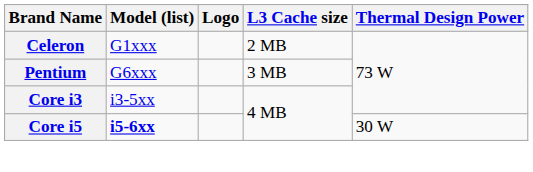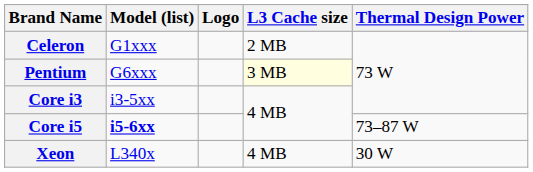 <table class="wikitable">
 <tr>
 <th>Brand Name</th>
 <th>Model (list)</th>
 <th>Logo</th>
 <th><a href='#'>L3 Cache</a> size</th>
 <th><a href='#'>Thermal Design Power</a></th>
 </tr>
 <tr>
 <th><a href='#'>Celeron</a></th>
 <td><a href='#'>G1xxx</a></td>
 <td></td>
 <td>2 MB</td>
 <td rowspan=3>73 W</td>
 </tr>
 <tr>
 <th><a href='#'>Pentium</a></th>
 <td><a href='#'>G6xxx</a></td>
 <td></td>
-<td>3 MB</td>
+<td style="background: lightyellow;">3 MB</td>
 </tr>
 <tr>
 <th><a href='#'>Core i3</a></th>
 <td><a href='#'>i3-5xx</a></td>
 <td></td>
 <td rowspan=2>4 MB</td>
 </tr>
 <tr>
 <th><a href='#'>Core i5</a></th>
 <td><strong><a href='#'>i5-6xx</a></strong></td>
 <td></td>
+<td>73–87 W</td>
+</tr>
+<tr>
+<th><a href='#'>Xeon</a></th>
+<td><a href='#'>L340x</a></td>
+<td></td>
+<td>4 MB</td>
 <td>30 W</td>
 </tr>
 </table>
